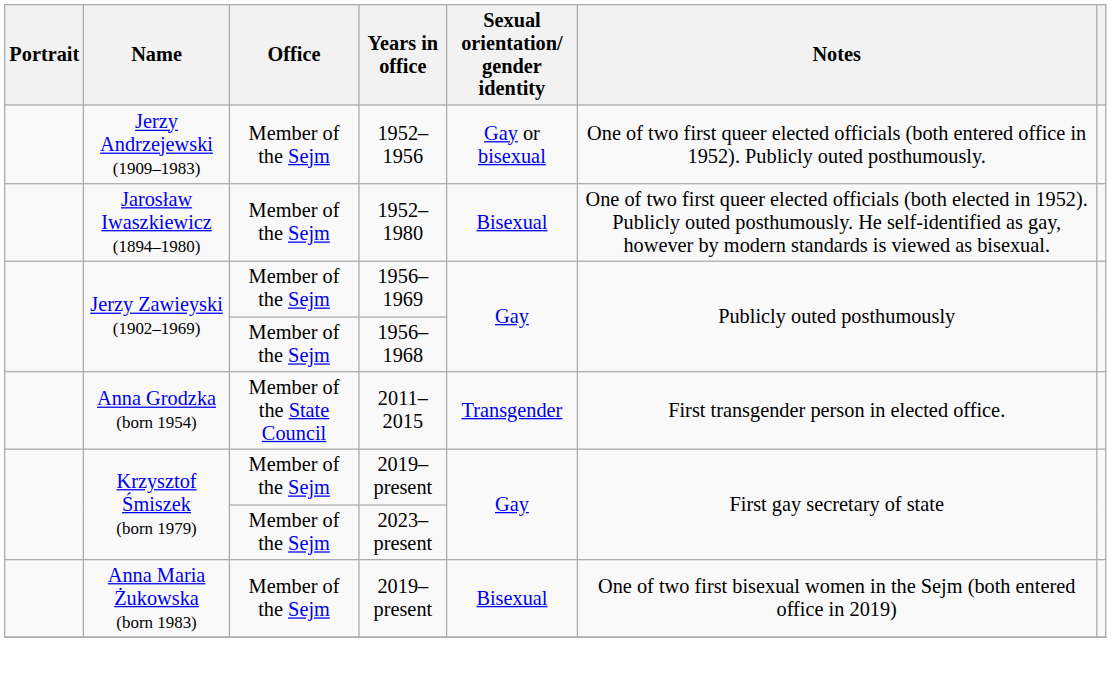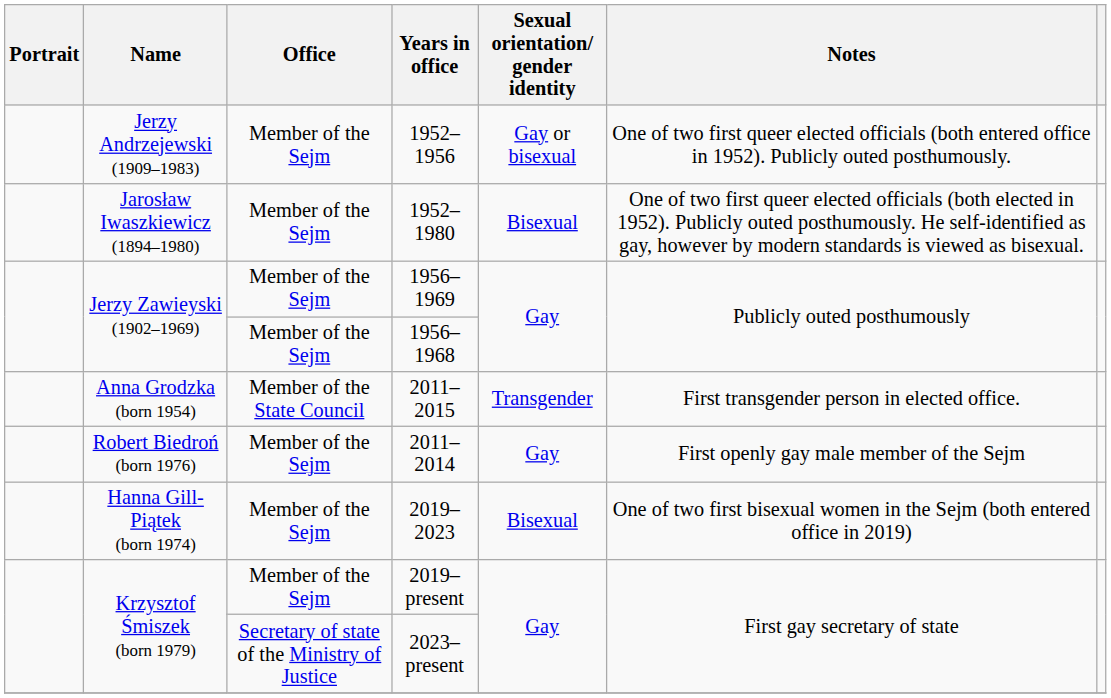 <table class="wikitable sortable" style="text-align:center">
 <tr>
 <th class=unsortable>Portrait</th>
 <th>Name</th>
 <th>Office</th>
 <th>Years in office</th>
 <th>Sexual orientation/<br>gender identity</th>
 <th class=unsortable>Notes</th>
 <th scope="col" class="unsortable"></th>
 </tr>
 <tr>
 <td></td>
 <td><a href='#'>Jerzy Andrzejewski</a><br><small>(1909–1983)</small></td>
 <td>Member of the <a href='#'>Sejm</a></td>
 <td>1952–1956</td>
 <td><a href='#'>Gay</a> or <a href='#'>bisexual</a></td>
 <td>One of two first queer elected officials (both entered office in 1952). Publicly outed posthumously.</td>
 <td></td>
 </tr>
 <tr>
 <td></td>
 <td><a href='#'>Jarosław Iwaszkiewicz</a><br><small>(1894–1980)</small></td>
 <td>Member of the <a href='#'>Sejm</a></td>
 <td>1952–1980</td>
 <td><a href='#'>Bisexual</a></td>
 <td>One of two first queer elected officials (both elected in 1952). Publicly outed posthumously. He self-identified as gay, however by modern standards is viewed as bisexual.</td>
 <td></td>
 </tr>
 <tr>
 <td rowspan=2></td>
 <td rowspan=2><a href='#'>Jerzy Zawieyski</a><br><small>(1902–1969)</small></td>
 <td>Member of the <a href='#'>Sejm</a></td>
 <td>1956–1969</td>
 <td rowspan=2><a href='#'>Gay</a></td>
 <td rowspan=2>Publicly outed posthumously</td>
 <td rowspan=2></td>
 </tr>
 <tr>
 <td>Member of the <a href='#'>Sejm</a></td>
 <td>1956–1968</td>
 </tr>
 <tr>
 <td></td>
 <td><a href='#'>Anna Grodzka</a><br><small>(born 1954)</small></td>
 <td>Member of the <a href='#'>State Council</a></td>
 <td>2011–2015</td>
 <td><a href='#'>Transgender</a></td>
 <td>First transgender person in elected office.</td>
 <td></td>
 </tr>
 <tr>
+<td></td>
+<td><a href='#'>Robert Biedroń</a><br><small>(born 1976)</small></td>
+<td>Member of the <a href='#'>Sejm</a></td>
+<td>2011–2014</td>
+<td><a href='#'>Gay</a></td>
+<td>First openly gay male member of the Sejm</td>
+<td></td>
+</tr>
+<tr>
+<td></td>
+<td><a href='#'>Hanna Gill-Piątek</a><br><small>(born 1974)</small></td>
+<td>Member of the <a href='#'>Sejm</a></td>
+<td>2019–2023</td>
+<td><a href='#'>Bisexual</a></td>
+<td>One of two first bisexual women in the Sejm (both entered office in 2019)</td>
+<td></td>
+</tr>
+<tr>
 <td rowspan=2></td>
 <td rowspan=2><a href='#'>Krzysztof Śmiszek</a><br><small>(born 1979)</small></td>
 <td>Member of the <a href='#'>Sejm</a></td>
 <td>2019–present</td>
 <td rowspan=2><a href='#'>Gay</a></td>
 <td rowspan=2>First gay secretary of state</td>
 <td rowspan=2></td>
 </tr>
 <tr>
-<td>Member of the <a href='#'>Sejm</a></td>
+<td><a href='#'>Secretary of state</a> of the <a href='#'>Ministry of Justice</a></td>
 <td>2023–present</td>
-</tr>
-<tr>
-<td></td>
-<td><a href='#'>Anna Maria Żukowska</a><br><small>(born 1983)</small></td>
-<td>Member of the <a href='#'>Sejm</a></td>
-<td>2019–present</td>
-<td><a href='#'>Bisexual</a></td>
-<td>One of two first bisexual women in the Sejm (both entered office in 2019)</td>
-<td></td>
 </tr>
 <tr>
 </tr>
 </table>
